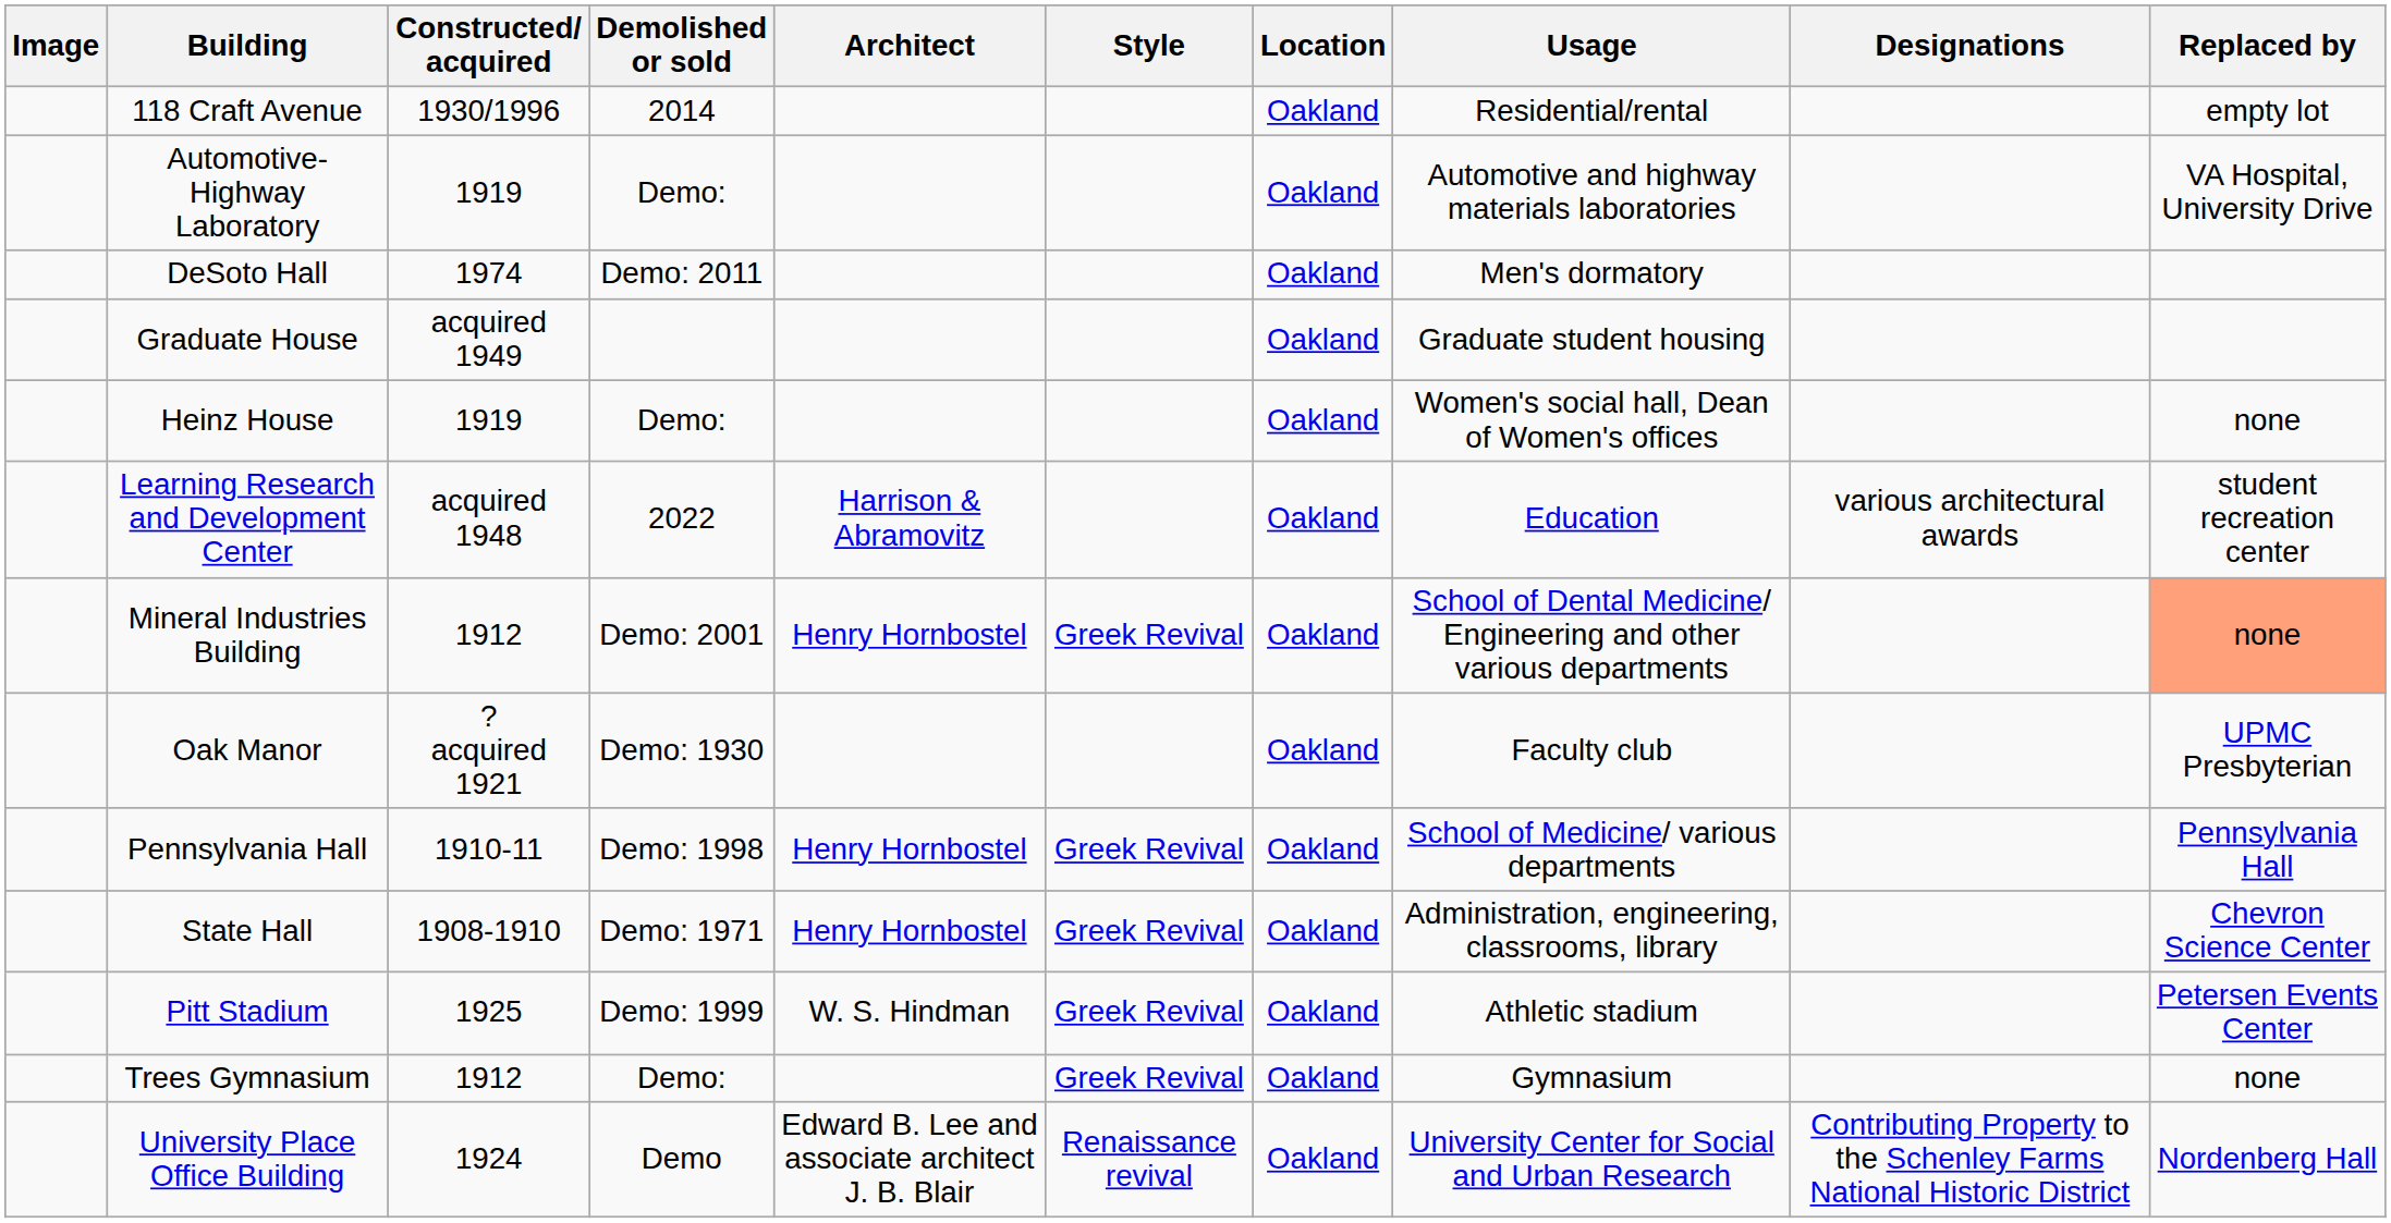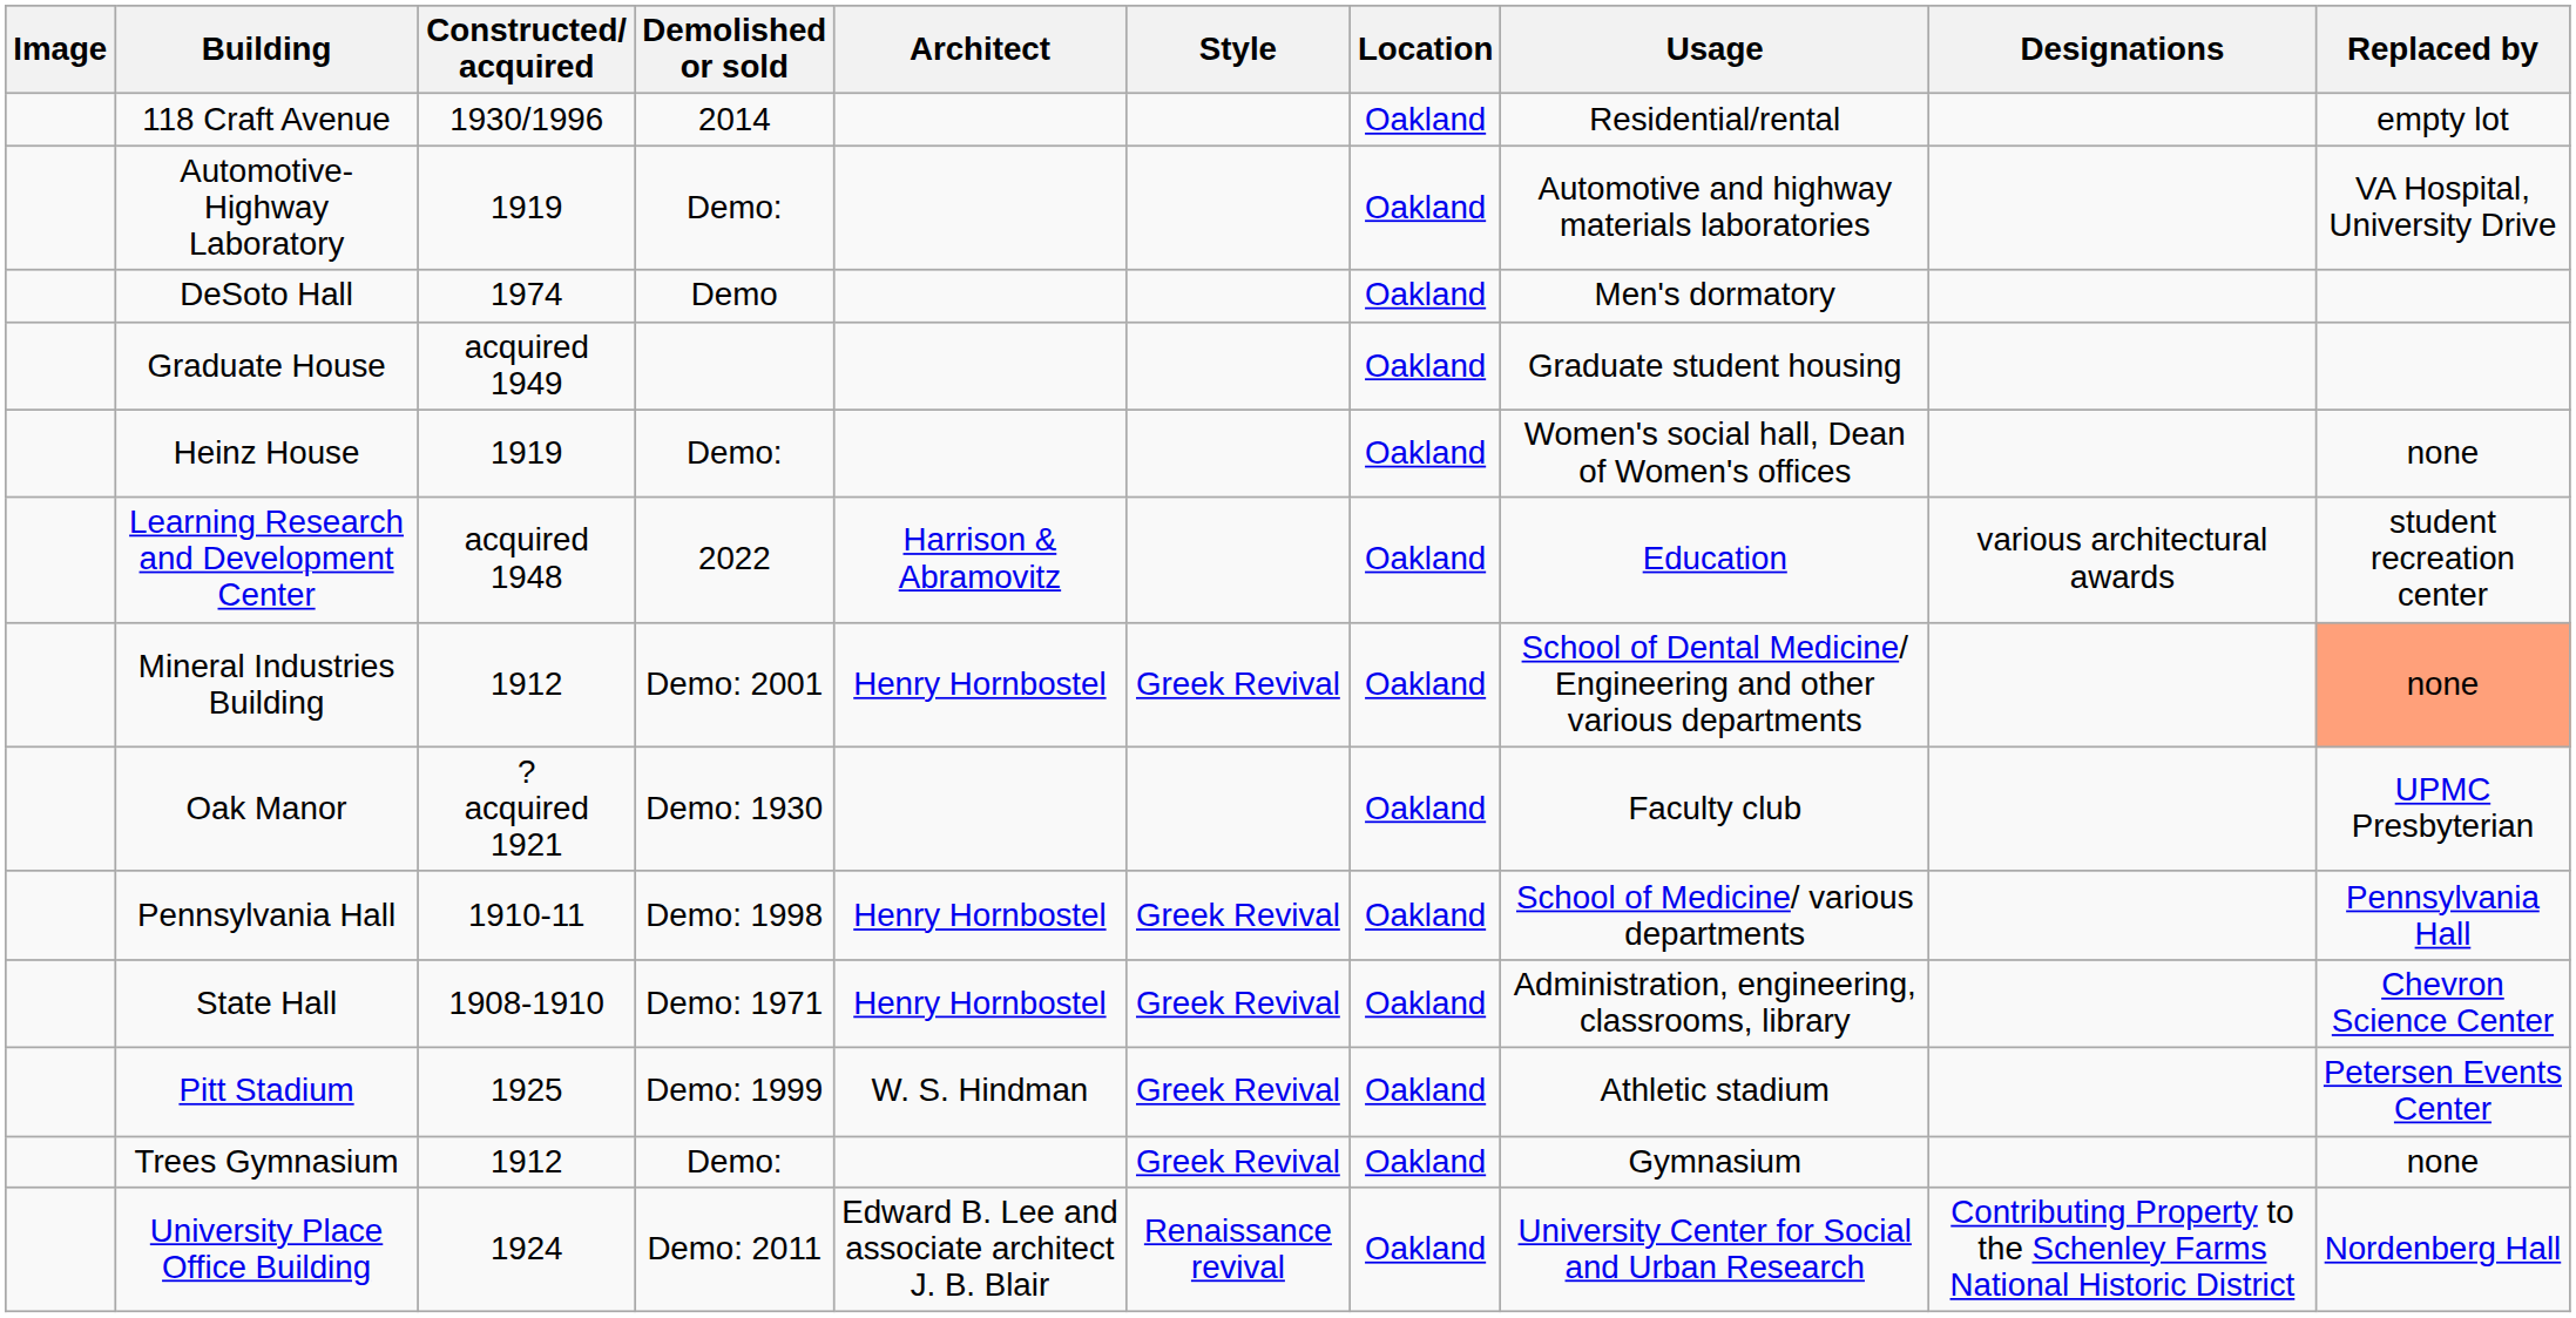 <table class="wikitable sortable" style="width:100%">
 <tr>
 <th width="*" class="unsortable">Image</th>
 <th width="*">Building</th>
 <th width="*">Constructed/<br>acquired</th>
 <th width="*">Demolished<br>or sold</th>
 <th width="*">Architect</th>
 <th width="*">Style</th>
 <th width="*">Location</th>
 <th width="*">Usage</th>
 <th width="*">Designations</th>
 <th width="*">Replaced by</th>
 </tr>
 <tr valign="center">
 <td align="center"></td>
 <td align="center">118 Craft Avenue</td>
 <td align="center">1930/1996</td>
 <td align="center">2014</td>
 <td align="center"></td>
 <td align="center"></td>
 <td align="center"><a href='#'>Oakland</a></td>
 <td align="center">Residential/rental</td>
 <td align="center"></td>
 <td align="center">empty lot</td>
 </tr>
 <tr valign="center">
 <td align="center"></td>
 <td align="center">Automotive-Highway Laboratory</td>
 <td align="center">1919</td>
 <td align="center">Demo:</td>
 <td align="center"></td>
 <td align="center"></td>
 <td align="center"><a href='#'>Oakland</a></td>
 <td align="center">Automotive and highway materials laboratories</td>
 <td align="center"></td>
 <td align="center">VA Hospital, University Drive</td>
 </tr>
 <tr valign="center">
 <td align="center"></td>
 <td align="center">DeSoto Hall</td>
 <td align="center">1974</td>
-<td align="center">Demo: 2011</td>
+<td align="center">Demo</td>
 <td align="center"></td>
 <td align="center"></td>
 <td align="center"><a href='#'>Oakland</a></td>
 <td align="center">Men's dormatory</td>
 <td align="center"></td>
 <td align="center"></td>
 </tr>
 <tr valign="center">
 <td align="center"></td>
 <td align="center">Graduate House</td>
 <td align="center">acquired 1949</td>
 <td align="center"></td>
 <td align="center"></td>
 <td align="center"></td>
 <td align="center"><a href='#'>Oakland</a></td>
 <td align="center">Graduate student housing</td>
 <td align="center"></td>
 <td align="center"></td>
 </tr>
 <tr valign="center">
 <td align="center"></td>
 <td align="center">Heinz House</td>
 <td align="center">1919</td>
 <td align="center">Demo:</td>
 <td align="center"></td>
 <td align="center"></td>
 <td align="center"><a href='#'>Oakland</a></td>
 <td align="center">Women's social hall, Dean of Women's offices</td>
 <td align="center"></td>
 <td align="center">none</td>
 </tr>
 <tr valign="center">
 <td align="center"></td>
 <td align="center"><a href='#'>Learning Research and Development Center</a></td>
 <td align="center">acquired 1948</td>
 <td align="center">2022</td>
 <td align="center"><a href='#'>Harrison & Abramovitz</a></td>
 <td align="center"></td>
 <td align="center"><a href='#'>Oakland</a></td>
 <td align="center"><a href='#'>Education</a></td>
 <td align="center">various architectural awards</td>
 <td align="center">student recreation center</td>
 </tr>
 <tr valign="center">
 <td align="center"></td>
 <td align="center">Mineral Industries Building</td>
 <td align="center">1912</td>
 <td align="center">Demo: 2001</td>
 <td align="center"><a href='#'>Henry Hornbostel</a></td>
 <td align="center"><a href='#'>Greek Revival</a></td>
 <td align="center"><a href='#'>Oakland</a></td>
 <td align="center"><a href='#'>School of Dental Medicine</a>/ Engineering and other various departments</td>
 <td align="center"></td>
 <td align="center" style="background: lightsalmon;">none</td>
 </tr>
 <tr valign="center">
 <td align="center"></td>
 <td align="center">Oak Manor</td>
 <td align="center">?<br>acquired 1921</td>
 <td align="center">Demo: 1930</td>
 <td align="center"></td>
 <td align="center"></td>
 <td align="center"><a href='#'>Oakland</a></td>
 <td align="center">Faculty club</td>
 <td align="center"></td>
 <td align="center"><a href='#'>UPMC</a> Presbyterian</td>
 </tr>
 <tr valign="center">
 <td align="center"></td>
 <td align="center">Pennsylvania Hall</td>
 <td align="center">1910-11</td>
 <td align="center">Demo: 1998</td>
 <td align="center"><a href='#'>Henry Hornbostel</a></td>
 <td align="center"><a href='#'>Greek Revival</a></td>
 <td align="center"><a href='#'>Oakland</a></td>
 <td align="center"><a href='#'>School of Medicine</a>/ various departments</td>
 <td align="center"></td>
 <td align="center"><a href='#'>Pennsylvania Hall</a></td>
 </tr>
 <tr valign="center">
 <td align="center"></td>
 <td align="center">State Hall</td>
 <td align="center">1908-1910</td>
 <td align="center">Demo: 1971</td>
 <td align="center"><a href='#'>Henry Hornbostel</a></td>
 <td align="center"><a href='#'>Greek Revival</a></td>
 <td align="center"><a href='#'>Oakland</a></td>
 <td align="center">Administration, engineering, classrooms, library</td>
 <td align="center"></td>
 <td align="center"><a href='#'>Chevron Science Center</a></td>
 </tr>
 <tr valign="center">
 <td align="center"></td>
 <td align="center"><a href='#'>Pitt Stadium</a></td>
 <td align="center">1925</td>
 <td align="center">Demo: 1999</td>
 <td align="center">W. S. Hindman</td>
 <td align="center"><a href='#'>Greek Revival</a></td>
 <td align="center"><a href='#'>Oakland</a></td>
 <td align="center">Athletic stadium</td>
 <td align="center"></td>
 <td align="center"><a href='#'>Petersen Events Center</a></td>
 </tr>
 <tr valign="center">
 <td align="center"></td>
 <td align="center">Trees Gymnasium</td>
 <td align="center">1912</td>
 <td align="center">Demo:</td>
 <td align="center"></td>
 <td align="center"><a href='#'>Greek Revival</a></td>
 <td align="center"><a href='#'>Oakland</a></td>
 <td align="center">Gymnasium</td>
 <td align="center"></td>
 <td align="center">none</td>
 </tr>
 <tr valign="center">
 <td align="center"></td>
 <td align="center"><a href='#'>University Place Office Building</a></td>
 <td align="center">1924</td>
-<td align="center">Demo</td>
+<td align="center">Demo: 2011</td>
 <td align="center">Edward B. Lee and associate architect J. B. Blair</td>
 <td align="center"><a href='#'>Renaissance revival</a></td>
 <td align="center"><a href='#'>Oakland</a></td>
 <td align="center"><a href='#'>University Center for Social and Urban Research</a></td>
 <td align="center"><a href='#'>Contributing Property</a> to the <a href='#'>Schenley Farms</a> <a href='#'>National Historic District</a></td>
 <td align="center"><a href='#'>Nordenberg Hall</a></td>
 </tr>
 </table>
